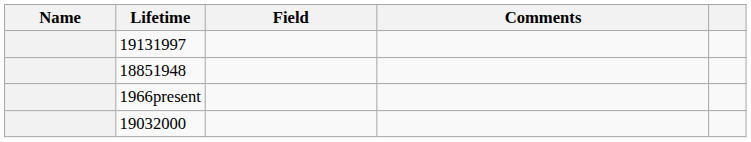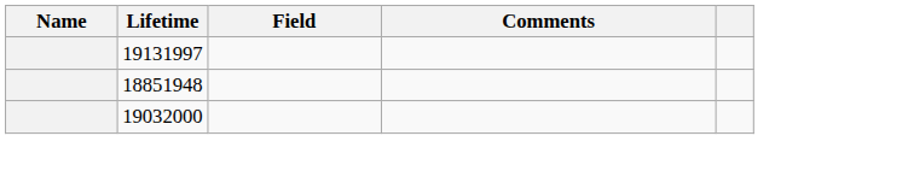 <table class="sortable wikitable plainrowheaders">
 <tr>
 <th width="15%" scope="col">Name</th>
 <th width="12%" scope="col">Lifetime</th>
 <th>Field</th>
 <th>Comments</th>
 <th class="unsortable" width="5%" scope="col"></th>
 </tr>
 <tr style="vertical-align: top;">
 <th scope="row"></th>
 <td>19131997</td>
 <td></td>
 <td></td>
 <td align="center"></td>
 </tr>
 <tr style="vertical-align: top;">
 <th scope="row"></th>
 <td>18851948</td>
 <td></td>
 <td></td>
 <td align="center"></td>
 </tr>
 <tr style="vertical-align: top;">
 <th scope="row"></th>
-<td>1966present</td>
-<td></td>
-<td></td>
-<td align="center"></td>
-</tr>
-<tr style="vertical-align: top;">
-<th scope="row"></th>
 <td>19032000</td>
 <td></td>
 <td></td>
 <td align="center"></td>
 </tr>
 </table>
